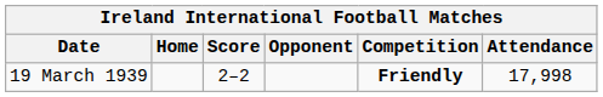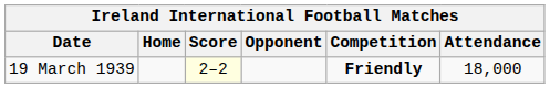 <table class="wikitable" style="font-size: 95%;text-align: center;">
 <tr>
 <th colspan=6>Ireland International Football Matches</th>
 </tr>
 <tr>
 <th>Date</th>
 <th>Home</th>
 <th>Score</th>
 <th>Opponent</th>
 <th>Competition</th>
 <th>Attendance</th>
 </tr>
 <tr>
 <td>19 March 1939</td>
 <td></td>
-<td>2–2</td>
+<td style="background: lightyellow;">2–2</td>
 <td></td>
 <td><strong>Friendly</strong></td>
-<td>17,998</td>
+<td>18,000</td>
 </tr>
 </table>
